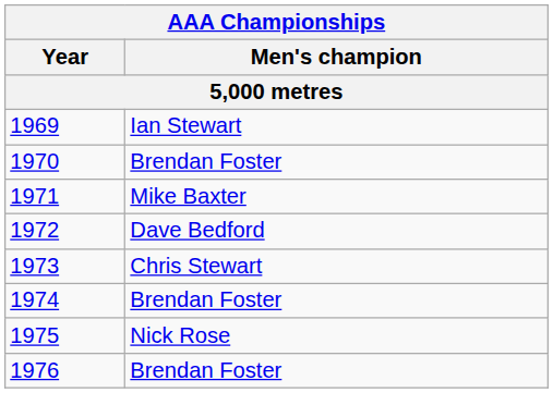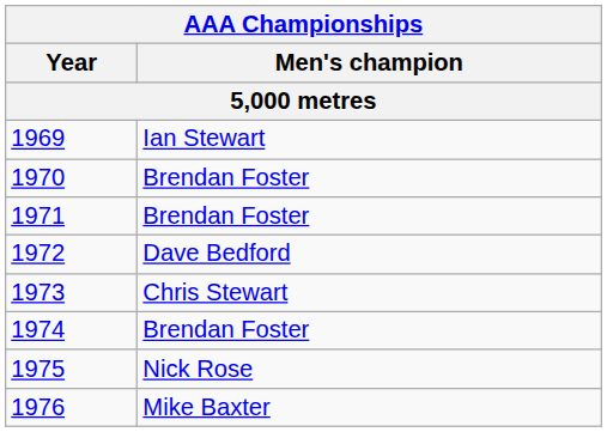 <table class="wikitable">
 <tr>
 <th colspan="2"><a href='#'>AAA Championships</a></th>
 </tr>
 <tr>
 <th width=80>Year</th>
 <th width=300>Men's champion</th>
 </tr>
 <tr>
 <th colspan="2"><strong>5,000 metres</strong></th>
 </tr>
 <tr>
 <td><a href='#'>1969</a></td>
 <td><a href='#'>Ian Stewart</a></td>
 </tr>
 <tr>
 <td><a href='#'>1970</a></td>
 <td><a href='#'>Brendan Foster</a></td>
 </tr>
 <tr>
 <td><a href='#'>1971</a></td>
-<td><a href='#'>Mike Baxter</a></td>
+<td><a href='#'>Brendan Foster</a></td>
 </tr>
 <tr>
 <td><a href='#'>1972</a></td>
 <td><a href='#'>Dave Bedford</a></td>
 </tr>
 <tr>
 <td><a href='#'>1973</a></td>
 <td><a href='#'>Chris Stewart</a></td>
 </tr>
 <tr>
 <td><a href='#'>1974</a></td>
 <td><a href='#'>Brendan Foster</a></td>
 </tr>
 <tr>
 <td><a href='#'>1975</a></td>
 <td><a href='#'>Nick Rose</a></td>
 </tr>
 <tr>
 <td><a href='#'>1976</a></td>
-<td><a href='#'>Brendan Foster</a></td>
+<td><a href='#'>Mike Baxter</a></td>
 </tr>
 </table>
